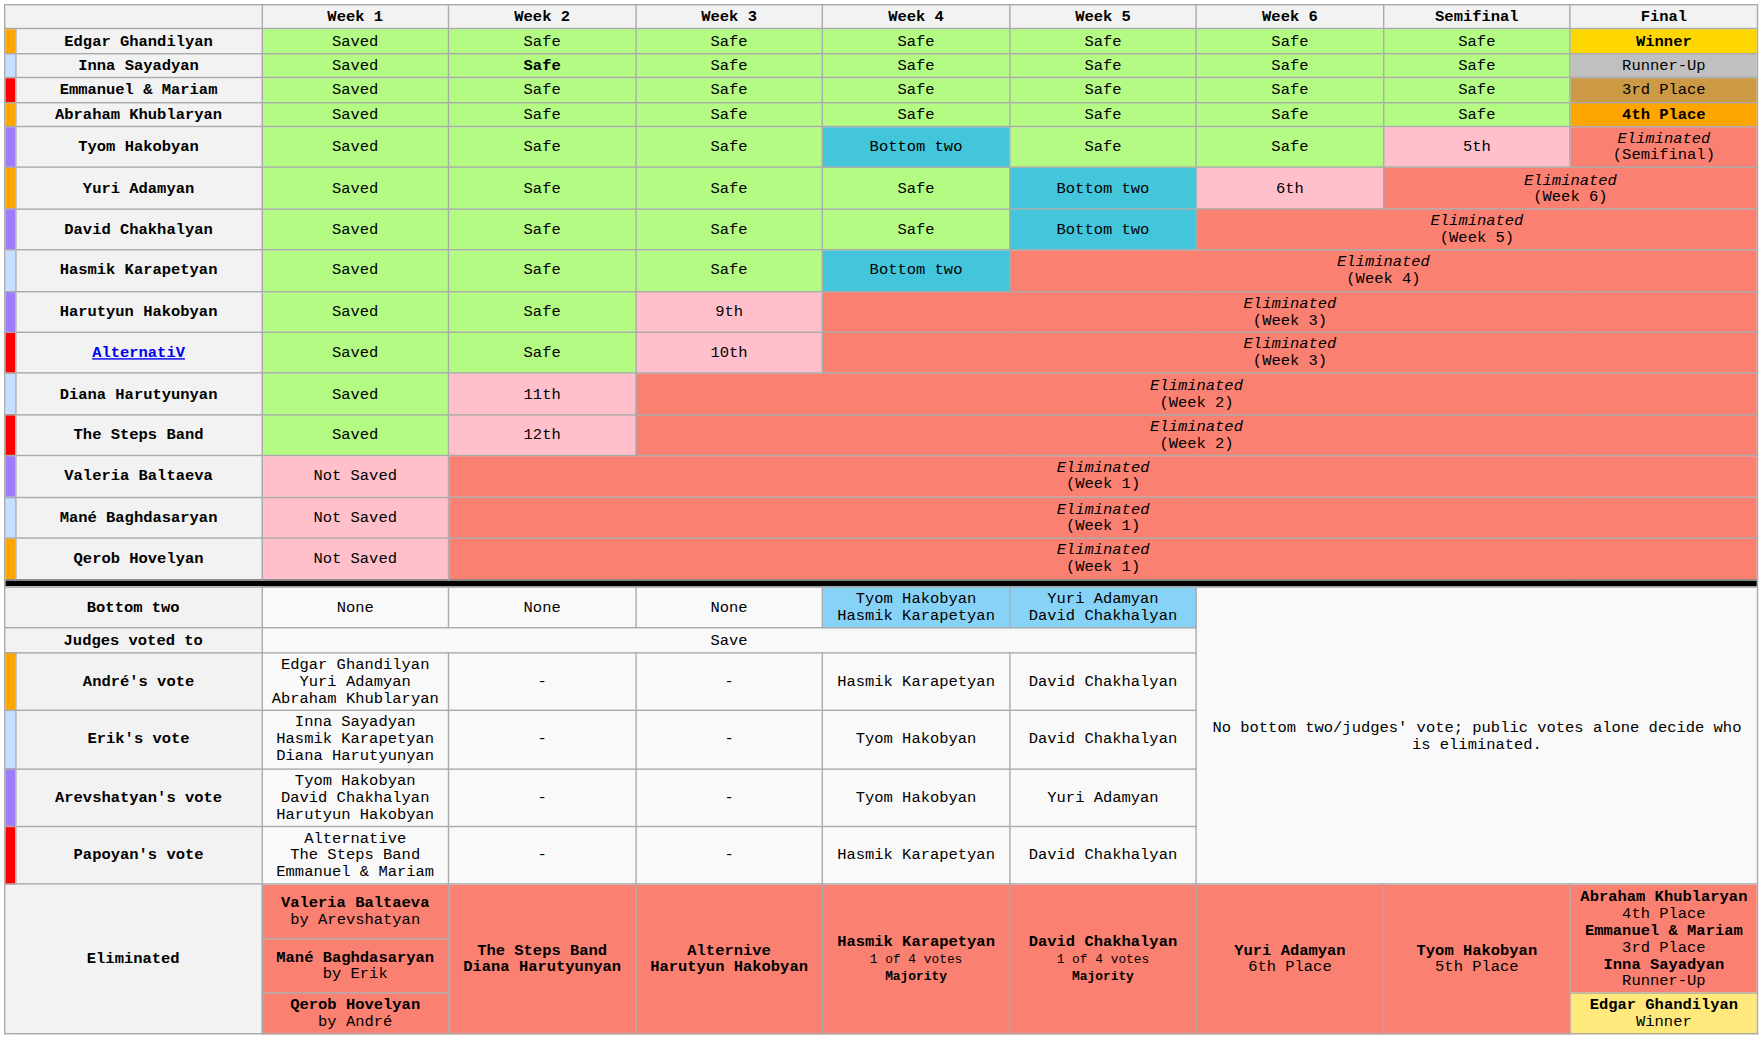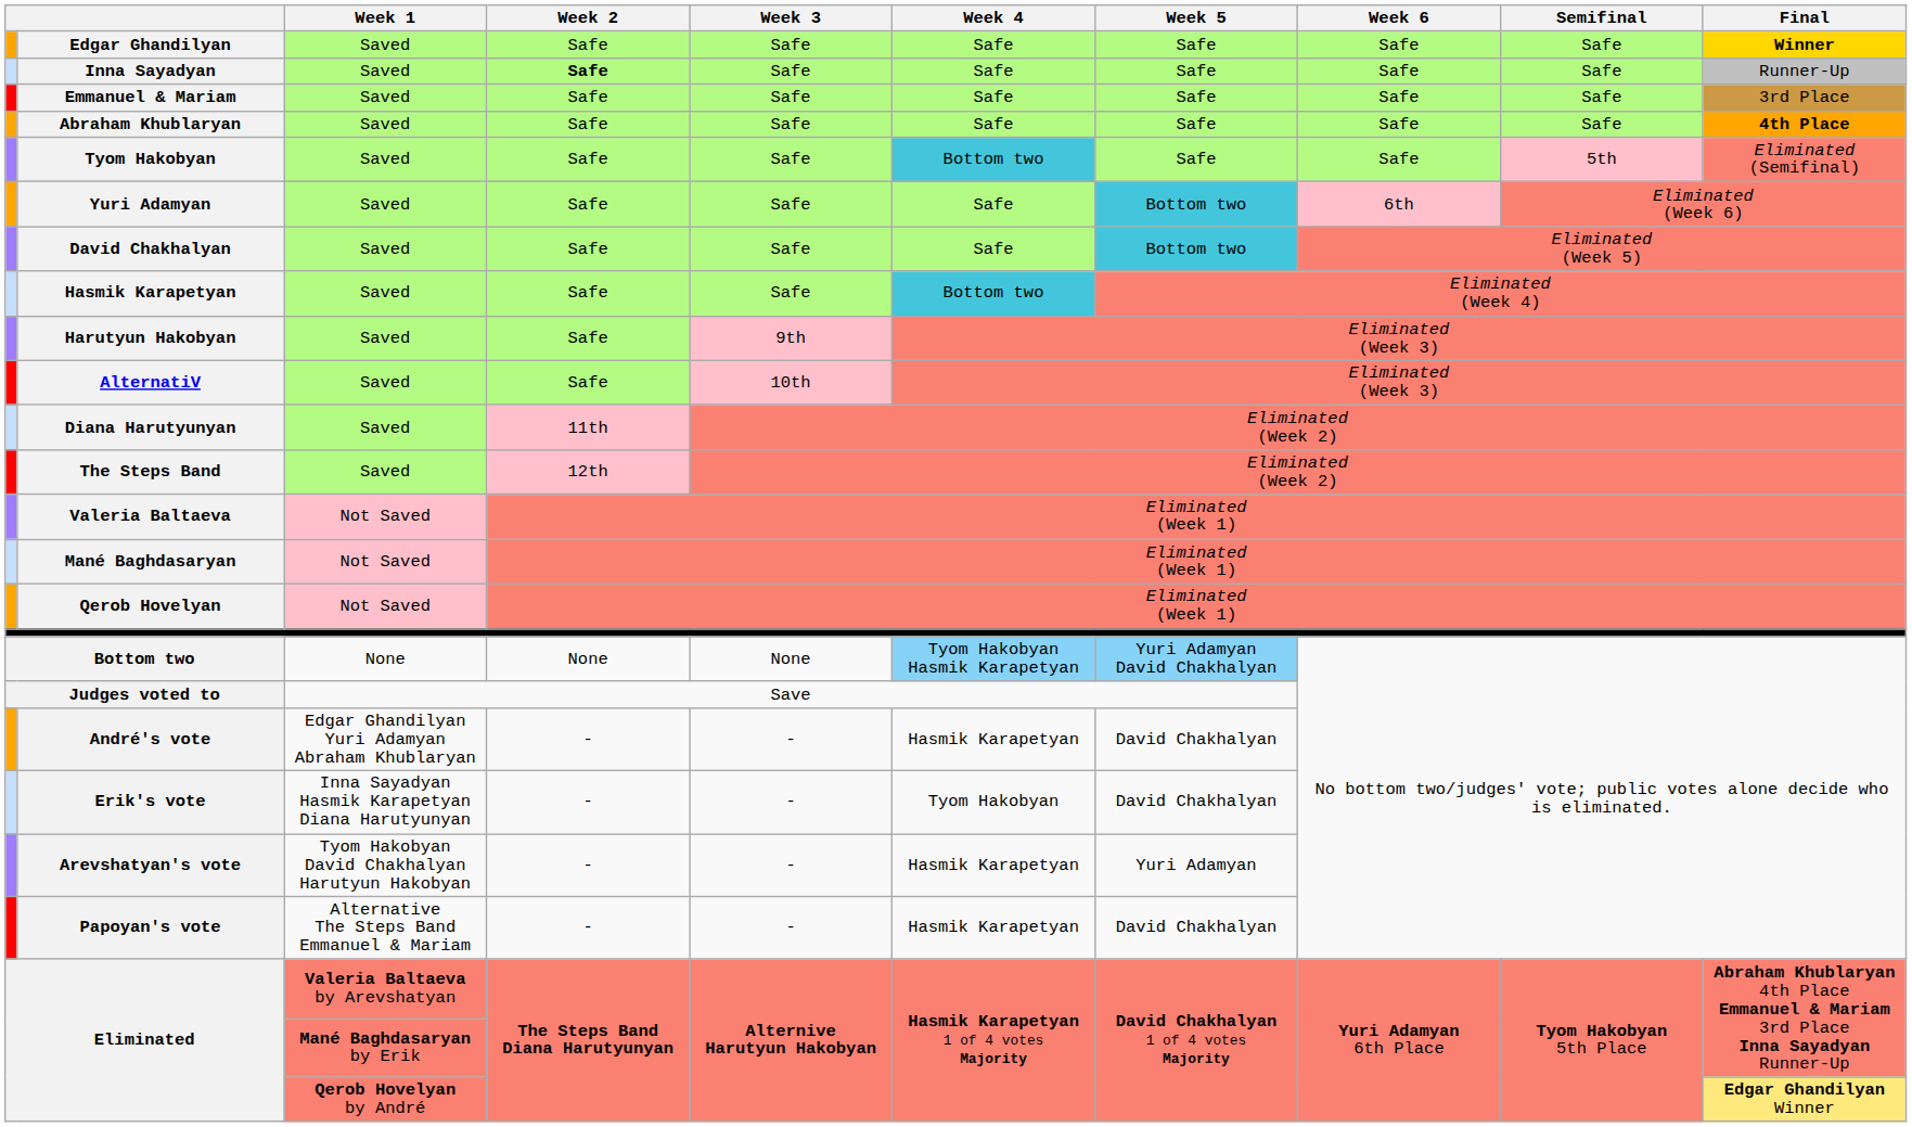 <table class="wikitable" style="text-align:center; font-size:85%">
 <tr>
 <th style="width:11%" colspan=2></th>
 <th style="width:8%">Week 1</th>
 <th style="width:8%">Week 2</th>
 <th style="width:8%">Week 3</th>
 <th style="width:8%">Week 4</th>
 <th style="width:8%">Week 5</th>
 <th style="width:8%">Week 6</th>
 <th style="width:8%">Semifinal</th>
 <th style="width:8%">Final</th>
 </tr>
 <tr>
 <th style="background:#FFA500"></th>
 <th>Edgar Ghandilyan</th>
 <td style="background:#B4FB84">Saved</td>
 <td style="background:#B4FB84">Safe</td>
 <td style="background:#B4FB84">Safe</td>
 <td style="background:#B4FB84">Safe</td>
 <td style="background:#B4FB84">Safe</td>
 <td style="background:#B4FB84">Safe</td>
 <td style="background:#B4FB84">Safe</td>
 <td style="background:gold"><strong>Winner</strong></td>
 </tr>
 <tr>
 <th style="background:#C6DEFF"></th>
 <th>Inna Sayadyan</th>
 <td style="background:#B4FB84">Saved</td>
 <td style="background:#B4FB84"><strong>Safe</strong></td>
 <td style="background:#B4FB84">Safe</td>
 <td style="background:#B4FB84">Safe</td>
 <td style="background:#B4FB84">Safe</td>
 <td style="background:#B4FB84">Safe</td>
 <td style="background:#B4FB84">Safe</td>
 <td style="background:silver">Runner-Up</td>
 </tr>
 <tr>
 <th style="background:#FF0000"></th>
 <th>Emmanuel & Mariam</th>
 <td style="background:#B4FB84">Saved</td>
 <td style="background:#B4FB84">Safe</td>
 <td style="background:#B4FB84">Safe</td>
 <td style="background:#B4FB84">Safe</td>
 <td style="background:#B4FB84">Safe</td>
 <td style="background:#B4FB84">Safe</td>
 <td style="background:#B4FB84">Safe</td>
 <td style="background:#c94">3rd Place</td>
 </tr>
 <tr>
 <th style="background:#FFA500"></th>
 <th>Abraham Khublaryan</th>
 <td style="background:#B4FB84">Saved</td>
 <td style="background:#B4FB84">Safe</td>
 <td style="background:#B4FB84">Safe</td>
 <td style="background:#B4FB84">Safe</td>
 <td style="background:#B4FB84">Safe</td>
 <td style="background:#B4FB84">Safe</td>
 <td style="background:#B4FB84">Safe</td>
 <td style="background:orange"><strong>4th Place</strong></td>
 </tr>
 <tr>
 <th style="background:#9E7BFF"></th>
 <th>Tyom Hakobyan</th>
 <td style="background:#B4FB84">Saved</td>
 <td style="background:#B4FB84">Safe</td>
 <td style="background:#B4FB84">Safe</td>
 <td style="background:#43C6DB">Bottom two</td>
 <td style="background:#B4FB84">Safe</td>
 <td style="background:#B4FB84">Safe</td>
 <td style="background:pink">5th</td>
 <td style="background:salmon;" colspan="2"><em>Eliminated</em> <br>(Semifinal)</td>
 </tr>
 <tr>
 <th style="background:#FFA500"></th>
 <th>Yuri Adamyan</th>
 <td style="background:#B4FB84">Saved</td>
 <td style="background:#B4FB84">Safe</td>
 <td style="background:#B4FB84">Safe</td>
 <td style="background:#B4FB84">Safe</td>
 <td style="background:#43C6DB">Bottom two</td>
 <td style="background:pink">6th</td>
 <td style="background:salmon;" colspan="3"><em>Eliminated</em> <br>(Week 6)</td>
 </tr>
 <tr>
 <th style="background:#9E7BFF"></th>
 <th>David Chakhalyan</th>
 <td style="background:#B4FB84">Saved</td>
 <td style="background:#B4FB84">Safe</td>
 <td style="background:#B4FB84">Safe</td>
 <td style="background:#B4FB84">Safe</td>
 <td style="background:#43C6DB">Bottom two</td>
 <td style="background:salmon;" colspan="4"><em>Eliminated</em> <br>(Week 5)</td>
 </tr>
 <tr>
 <th style="background:#C6DEFF"></th>
 <th>Hasmik Karapetyan</th>
 <td style="background:#B4FB84">Saved</td>
 <td style="background:#B4FB84">Safe</td>
 <td style="background:#B4FB84">Safe</td>
 <td style="background:#43C6DB">Bottom two</td>
 <td style="background:salmon;" colspan="5"><em>Eliminated</em> <br>(Week 4)</td>
 </tr>
 <tr>
 <th style="background:#9E7BFF"></th>
 <th>Harutyun Hakobyan</th>
 <td style="background:#B4FB84">Saved</td>
 <td style="background:#B4FB84">Safe</td>
 <td style="background:pink">9th</td>
 <td style="background:salmon;" colspan="6"><em>Eliminated</em> <br>(Week 3)</td>
 </tr>
 <tr>
 <th style="background:#FF0000"></th>
 <th><a href='#'>AlternatiV</a></th>
 <td style="background:#B4FB84">Saved</td>
 <td style="background:#B4FB84">Safe</td>
 <td style="background:pink">10th</td>
 <td style="background:salmon;" colspan="6"><em>Eliminated</em> <br>(Week 3)</td>
 </tr>
 <tr>
 <th style="background:#C6DEFF"></th>
 <th>Diana Harutyunyan</th>
 <td style="background:#B4FB84">Saved</td>
 <td style="background:pink">11th</td>
 <td style="background:salmon;" colspan="7"><em>Eliminated</em> <br>(Week 2)</td>
 </tr>
 <tr>
 <th style="background:#FF0000"></th>
 <th>The Steps Band</th>
 <td style="background:#B4FB84">Saved</td>
 <td style="background:pink">12th</td>
 <td style="background:salmon;" colspan="7"><em>Eliminated</em> <br>(Week 2)</td>
 </tr>
 <tr>
 <th style="background:#9E7BFF"></th>
 <th>Valeria Baltaeva</th>
 <td style="background:pink">Not Saved</td>
 <td style="background:salmon;" colspan="8"><em>Eliminated</em> <br>(Week 1)</td>
 </tr>
 <tr>
 <th style="background:#C6DEFF"></th>
 <th>Mané Baghdasaryan</th>
 <td style="background:pink">Not Saved</td>
 <td style="background:salmon;" colspan="8"><em>Eliminated</em> <br>(Week 1)</td>
 </tr>
 <tr>
 <th style="background:#FFA500"></th>
 <th>Qerob Hovelyan</th>
 <td style="background:pink">Not Saved</td>
 <td style="background:salmon;" colspan="8"><em>Eliminated</em> <br>(Week 1)</td>
 </tr>
 <tr>
 <td style="background:#000;" colspan="11"></td>
 </tr>
 <tr>
 <th colspan=2>Bottom two</th>
 <td>None</td>
 <td>None</td>
 <td>None</td>
 <td style="background:#87D3F8">Tyom Hakobyan<br>Hasmik Karapetyan</td>
 <td style="background:#87D3F8">Yuri Adamyan<br>David Chakhalyan</td>
 <td rowspan=6 colspan=4>No bottom two/judges' vote; public votes alone decide who is eliminated.</td>
 </tr>
 <tr>
 <th colspan="2">Judges voted to</th>
 <td colspan="5">Save</td>
 </tr>
 <tr>
 <th style="background:orange;"></th>
 <th>André's vote</th>
 <td>Edgar Ghandilyan<br>Yuri Adamyan<br> 	Abraham Khublaryan</td>
 <td>-</td>
 <td>-</td>
 <td>Hasmik Karapetyan</td>
 <td>David Chakhalyan</td>
 </tr>
 <tr>
 <th style="background:#C6DEFF"></th>
 <th>Erik's vote</th>
 <td>Inna Sayadyan<br>Hasmik Karapetyan<br>Diana Harutyunyan</td>
 <td>-</td>
 <td>-</td>
 <td>Tyom Hakobyan</td>
 <td>David Chakhalyan</td>
 </tr>
 <tr>
 <th style="background:#9E7BFF"></th>
 <th>Arevshatyan's vote</th>
 <td>Tyom Hakobyan<br>David Chakhalyan<br>Harutyun Hakobyan</td>
 <td>-</td>
 <td>-</td>
-<td>Tyom Hakobyan</td>
+<td>Hasmik Karapetyan</td>
 <td>Yuri Adamyan</td>
 </tr>
 <tr>
 <th style="background:#f00;"></th>
 <th>Papoyan's vote</th>
 <td>Alternative<br>The Steps Band<br>Emmanuel & Mariam</td>
 <td>-</td>
 <td>-</td>
 <td>Hasmik Karapetyan</td>
 <td>David Chakhalyan</td>
 </tr>
 <tr>
 <th rowspan=4 colspan=2>Eliminated</th>
 <td style="background:salmon;"><strong>Valeria Baltaeva</strong><br>by Arevshatyan</td>
 <td style="background:salmon;" rowspan="4"><strong>The Steps Band</strong><br><strong>Diana Harutyunyan</strong></td>
 <td style="background:salmon;" rowspan="4"><strong>Alternive</strong><br><strong>Harutyun Hakobyan</strong></td>
 <td style="background:salmon;" rowspan="4"><strong>Hasmik Karapetyan</strong><br><small>1 of 4 votes </small><br><small><strong>Majority</strong></small></td>
 <td style="background:salmon;" rowspan="4"><strong>David Chakhalyan </strong><br><small>1 of 4 votes </small><br><small><strong>Majority</strong></small></td>
 <td style="background:salmon;" rowspan="4"><strong>Yuri Adamyan</strong><br>6th Place</td>
 <td style="background:salmon;" rowspan="4"><strong>Tyom Hakobyan</strong><br>5th Place</td>
 <td style="background:salmon;" rowspan="2"><strong>Abraham Khublaryan</strong> 4th Place<br><strong>Emmanuel & Mariam</strong> <br>3rd Place<br><strong>Inna Sayadyan</strong> <br>Runner-Up</td>
 </tr>
 <tr>
 <td style="background:salmon;"><strong>Mané Baghdasaryan</strong><br>by Erik</td>
 </tr>
 <tr>
 <td style="background:salmon;"><strong>Qerob Hovelyan</strong><br>by André</td>
 <td style="background:#FFE87C" rowspan=5><strong>Edgar Ghandilyan</strong><br>Winner</td>
 </tr>
 </table>
